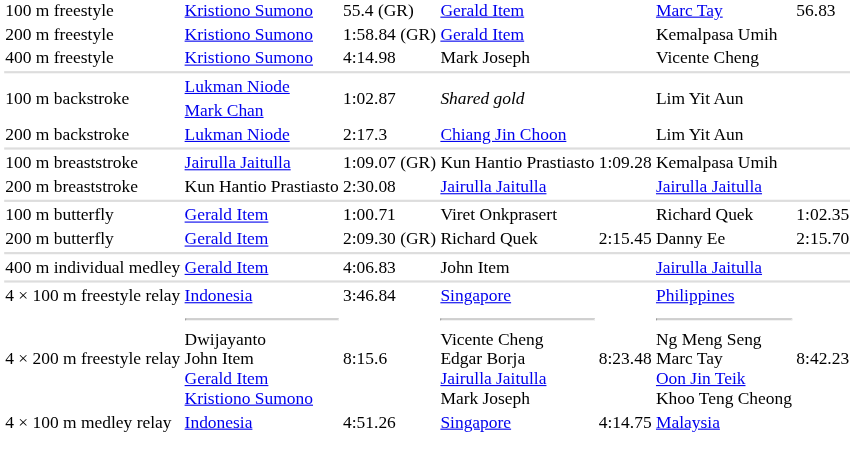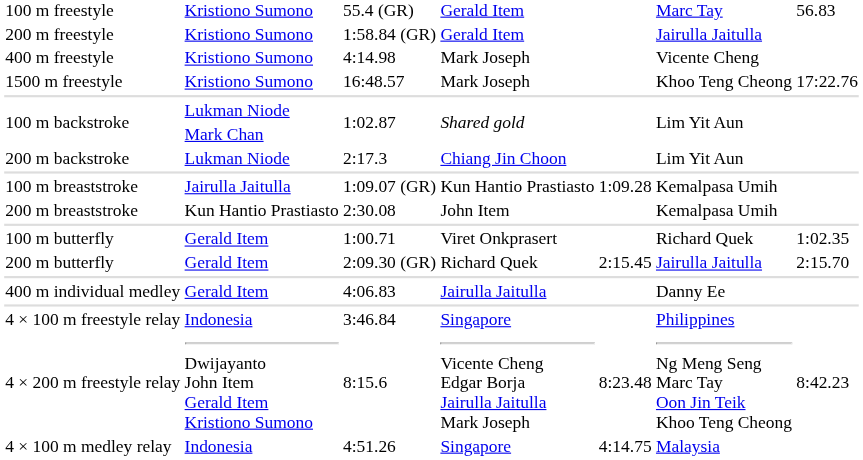 <table>
 <tr>
 <td>100 m freestyle</td>
 <td> <a href='#'>Kristiono Sumono</a></td>
 <td>55.4 (GR)</td>
 <td> <a href='#'>Gerald Item</a></td>
 <td></td>
 <td> <a href='#'>Marc Tay</a></td>
 <td>56.83</td>
 </tr>
 <tr>
 <td>200 m freestyle</td>
 <td> <a href='#'>Kristiono Sumono</a></td>
 <td>1:58.84 (GR)</td>
 <td> <a href='#'>Gerald Item</a></td>
 <td></td>
-<td> Kemalpasa Umih</td>
+<td> <a href='#'>Jairulla Jaitulla</a></td>
 <td></td>
 </tr>
 <tr>
 <td>400 m freestyle</td>
 <td> <a href='#'>Kristiono Sumono</a></td>
 <td>4:14.98</td>
 <td> Mark Joseph</td>
 <td></td>
 <td> Vicente Cheng</td>
 <td></td>
+</tr>
+<tr>
+<td>1500 m freestyle</td>
+<td> <a href='#'>Kristiono Sumono</a></td>
+<td>16:48.57</td>
+<td> Mark Joseph</td>
+<td></td>
+<td> Khoo Teng Cheong</td>
+<td>17:22.76</td>
 </tr>
 <tr bgcolor=#DDDDDD>
 <td colspan=7></td>
 </tr>
 <tr>
 <td rowspan=2>100 m backstroke</td>
 <td> <a href='#'>Lukman Niode</a></td>
 <td rowspan=2>1:02.87</td>
 <td rowspan=2><em>Shared gold</em></td>
 <td rowspan=2></td>
 <td rowspan=2> Lim Yit Aun</td>
 <td rowspan=2></td>
 </tr>
 <tr>
 <td> <a href='#'>Mark Chan</a></td>
 </tr>
 <tr>
 <td>200 m backstroke</td>
 <td> <a href='#'>Lukman Niode</a></td>
 <td>2:17.3</td>
 <td> <a href='#'>Chiang Jin Choon</a></td>
 <td></td>
 <td> Lim Yit Aun</td>
 <td></td>
 </tr>
 <tr bgcolor=#DDDDDD>
 <td colspan=7></td>
 </tr>
 <tr>
 <td>100 m breaststroke</td>
 <td> <a href='#'>Jairulla Jaitulla</a></td>
 <td>1:09.07 (GR)</td>
 <td> Kun Hantio Prastiasto</td>
 <td>1:09.28</td>
 <td> Kemalpasa Umih</td>
 <td></td>
 </tr>
 <tr>
 <td>200 m breaststroke</td>
 <td> Kun Hantio Prastiasto</td>
 <td>2:30.08</td>
-<td> <a href='#'>Jairulla Jaitulla</a></td>
+<td> John Item</td>
 <td></td>
-<td> <a href='#'>Jairulla Jaitulla</a></td>
+<td> Kemalpasa Umih</td>
 <td></td>
 </tr>
 <tr bgcolor=#DDDDDD>
 <td colspan=7></td>
 </tr>
 <tr>
 <td>100 m butterfly</td>
 <td> <a href='#'>Gerald Item</a></td>
 <td>1:00.71</td>
 <td> Viret Onkprasert</td>
 <td></td>
 <td> Richard Quek</td>
 <td>1:02.35</td>
 </tr>
 <tr>
 <td>200 m butterfly</td>
 <td> <a href='#'>Gerald Item</a></td>
 <td>2:09.30 (GR)</td>
 <td> Richard Quek</td>
 <td>2:15.45</td>
-<td> Danny Ee</td>
+<td> <a href='#'>Jairulla Jaitulla</a></td>
 <td>2:15.70</td>
 </tr>
 <tr bgcolor=#DDDDDD>
 <td colspan=7></td>
 </tr>
 <tr>
 <td>400 m individual medley</td>
 <td> <a href='#'>Gerald Item</a></td>
 <td>4:06.83</td>
-<td> John Item</td>
+<td> <a href='#'>Jairulla Jaitulla</a></td>
 <td></td>
-<td> <a href='#'>Jairulla Jaitulla</a></td>
+<td> Danny Ee</td>
 <td></td>
 </tr>
 <tr bgcolor=#DDDDDD>
 <td colspan=7></td>
 </tr>
 <tr>
 <td>4 × 100 m freestyle relay</td>
 <td> <a href='#'>Indonesia</a></td>
 <td>3:46.84</td>
 <td> <a href='#'>Singapore</a></td>
 <td></td>
 <td> <a href='#'>Philippines</a></td>
 <td></td>
 </tr>
 <tr>
 <td>4 × 200 m freestyle relay</td>
 <td> <hr> Dwijayanto<br>John Item<br><a href='#'>Gerald Item</a><br><a href='#'>Kristiono Sumono</a></td>
 <td>8:15.6</td>
 <td> <hr> Vicente Cheng<br>Edgar Borja<br><a href='#'>Jairulla Jaitulla</a><br>Mark Joseph</td>
 <td>8:23.48</td>
 <td> <hr> Ng Meng Seng<br>Marc Tay<br><a href='#'>Oon Jin Teik</a><br>Khoo Teng Cheong</td>
 <td>8:42.23</td>
 </tr>
 <tr>
 <td>4 × 100 m medley relay</td>
 <td> <a href='#'>Indonesia</a></td>
 <td>4:51.26</td>
 <td> <a href='#'>Singapore</a></td>
 <td>4:14.75</td>
 <td> <a href='#'>Malaysia</a></td>
 <td></td>
 </tr>
 </table>
